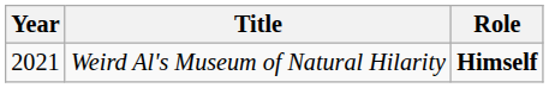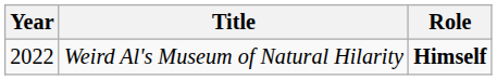 <table class="wikitable">
 <tr>
 <th>Year</th>
 <th>Title</th>
 <th>Role</th>
 </tr>
 <tr>
-<td>2021</td>
+<td>2022</td>
 <td><em>Weird Al's Museum of Natural Hilarity</em></td>
 <td><strong>Himself</strong></td>
 </tr>
 </table>
